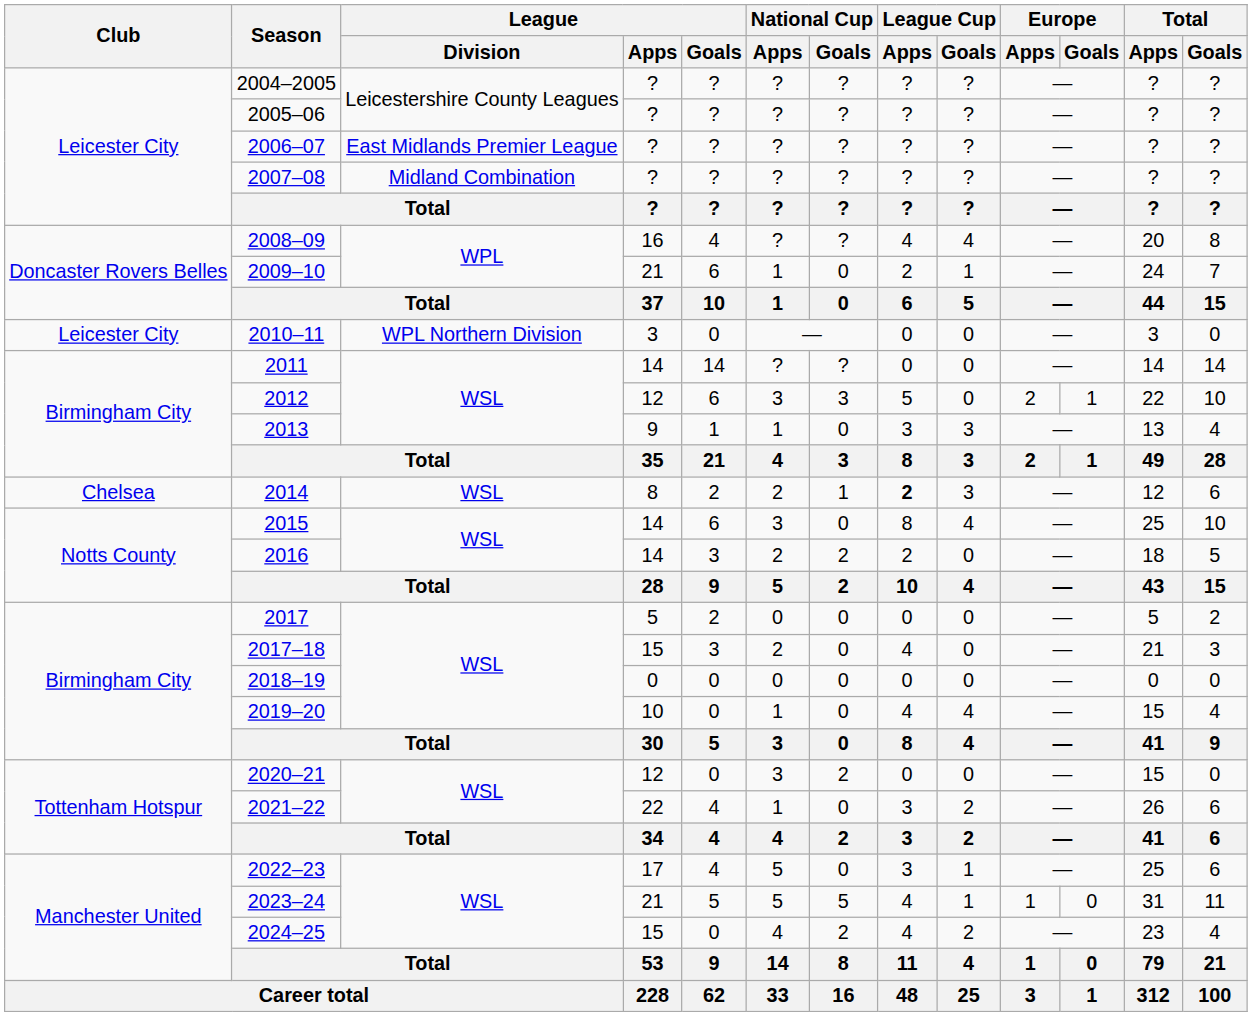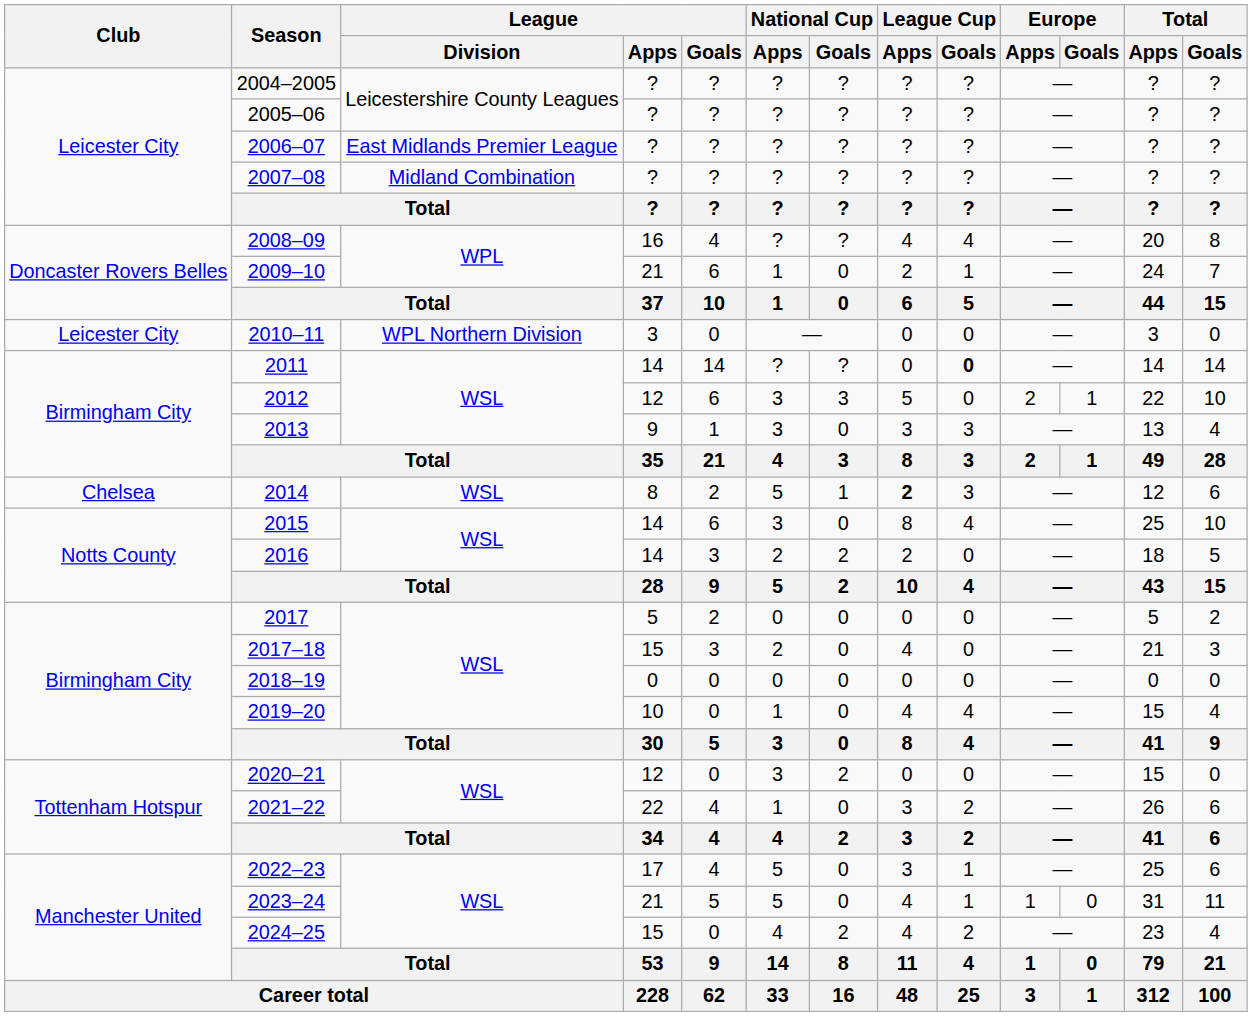 <table class="wikitable" style="text-align: center">
 <tr>
 <th rowspan="2">Club</th>
 <th rowspan="2">Season</th>
 <th colspan="3">League</th>
 <th colspan="2">National Cup</th>
 <th colspan="2">League Cup</th>
 <th colspan="2">Europe</th>
 <th colspan="2">Total</th>
 </tr>
 <tr>
 <th>Division</th>
 <th>Apps</th>
 <th>Goals</th>
 <th>Apps</th>
 <th>Goals</th>
 <th>Apps</th>
 <th>Goals</th>
 <th>Apps</th>
 <th>Goals</th>
 <th>Apps</th>
 <th>Goals</th>
 </tr>
 <tr>
 <td rowspan="5"><a href='#'>Leicester City</a></td>
 <td>2004–2005</td>
 <td rowspan="2">Leicestershire County Leagues</td>
 <td>?</td>
 <td>?</td>
 <td>?</td>
 <td>?</td>
 <td>?</td>
 <td>?</td>
 <td colspan="2">—</td>
 <td>?</td>
 <td>?</td>
 </tr>
 <tr>
 <td>2005–06</td>
 <td>?</td>
 <td>?</td>
 <td>?</td>
 <td>?</td>
 <td>?</td>
 <td>?</td>
 <td colspan="2">—</td>
 <td>?</td>
 <td>?</td>
 </tr>
 <tr>
 <td><a href='#'>2006–07</a></td>
 <td><a href='#'>East Midlands Premier League</a></td>
 <td>?</td>
 <td>?</td>
 <td>?</td>
 <td>?</td>
 <td>?</td>
 <td>?</td>
 <td colspan="2">—</td>
 <td>?</td>
 <td>?</td>
 </tr>
 <tr>
 <td><a href='#'>2007–08</a></td>
 <td><a href='#'>Midland Combination</a></td>
 <td>?</td>
 <td>?</td>
 <td>?</td>
 <td>?</td>
 <td>?</td>
 <td>?</td>
 <td colspan="2">—</td>
 <td>?</td>
 <td>?</td>
 </tr>
 <tr>
 <th colspan="2">Total</th>
 <th>?</th>
 <th>?</th>
 <th>?</th>
 <th>?</th>
 <th>?</th>
 <th>?</th>
 <th colspan="2">—</th>
 <th>?</th>
 <th>?</th>
 </tr>
 <tr>
 <td rowspan="3"><a href='#'>Doncaster Rovers Belles</a></td>
 <td><a href='#'>2008–09</a></td>
 <td rowspan="2"><a href='#'>WPL</a></td>
 <td>16</td>
 <td>4</td>
 <td>?</td>
 <td>?</td>
 <td>4</td>
 <td>4</td>
 <td colspan="2">—</td>
 <td>20</td>
 <td>8</td>
 </tr>
 <tr>
 <td><a href='#'>2009–10</a></td>
 <td>21</td>
 <td>6</td>
 <td>1</td>
 <td>0</td>
 <td>2</td>
 <td>1</td>
 <td colspan="2">—</td>
 <td>24</td>
 <td>7</td>
 </tr>
 <tr>
 <th colspan="2">Total</th>
 <th>37</th>
 <th>10</th>
 <th>1</th>
 <th>0</th>
 <th>6</th>
 <th>5</th>
 <th colspan="2">—</th>
 <th>44</th>
 <th>15</th>
 </tr>
 <tr>
 <td><a href='#'>Leicester City</a></td>
 <td><a href='#'>2010–11</a></td>
 <td><a href='#'>WPL Northern Division</a></td>
 <td>3</td>
 <td>0</td>
 <td colspan=2>—</td>
 <td>0</td>
 <td>0</td>
 <td colspan=2>—</td>
 <td>3</td>
 <td>0</td>
 </tr>
 <tr>
 <td rowspan="4"><a href='#'>Birmingham City</a></td>
 <td><a href='#'>2011</a></td>
 <td rowspan="3"><a href='#'>WSL</a></td>
 <td>14</td>
 <td>14</td>
 <td>?</td>
 <td>?</td>
 <td>0</td>
-<td>0</td>
+<td><strong>0</strong></td>
 <td colspan="2">—</td>
 <td>14</td>
 <td>14</td>
 </tr>
 <tr>
 <td><a href='#'>2012</a></td>
 <td>12</td>
 <td>6</td>
 <td>3</td>
 <td>3</td>
 <td>5</td>
 <td>0</td>
 <td>2</td>
 <td>1</td>
 <td>22</td>
 <td>10</td>
 </tr>
 <tr>
 <td><a href='#'>2013</a></td>
 <td>9</td>
 <td>1</td>
-<td>1</td>
+<td>3</td>
 <td>0</td>
 <td>3</td>
 <td>3</td>
 <td colspan="2">—</td>
 <td>13</td>
 <td>4</td>
 </tr>
 <tr>
 <th colspan="2">Total</th>
 <th>35</th>
 <th>21</th>
 <th>4</th>
 <th>3</th>
 <th>8</th>
 <th>3</th>
 <th>2</th>
 <th>1</th>
 <th>49</th>
 <th>28</th>
 </tr>
 <tr>
 <td><a href='#'>Chelsea</a></td>
 <td><a href='#'>2014</a></td>
 <td><a href='#'>WSL</a></td>
 <td>8</td>
 <td>2</td>
-<td>2</td>
+<td>5</td>
 <td>1</td>
 <td><strong>2</strong></td>
 <td>3</td>
 <td colspan=2>—</td>
 <td>12</td>
 <td>6</td>
 </tr>
 <tr>
 <td rowspan="3"><a href='#'>Notts County</a></td>
 <td><a href='#'>2015</a></td>
 <td rowspan="2"><a href='#'>WSL</a></td>
 <td>14</td>
 <td>6</td>
 <td>3</td>
 <td>0</td>
 <td>8</td>
 <td>4</td>
 <td colspan=2>—</td>
 <td>25</td>
 <td>10</td>
 </tr>
 <tr>
 <td><a href='#'>2016</a></td>
 <td>14</td>
 <td>3</td>
 <td>2</td>
 <td>2</td>
 <td>2</td>
 <td>0</td>
 <td colspan=2>—</td>
 <td>18</td>
 <td>5</td>
 </tr>
 <tr>
 <th colspan="2">Total</th>
 <th>28</th>
 <th>9</th>
 <th>5</th>
 <th>2</th>
 <th>10</th>
 <th>4</th>
 <th colspan=2>—</th>
 <th>43</th>
 <th>15</th>
 </tr>
 <tr>
 <td rowspan="5"><a href='#'>Birmingham City</a></td>
 <td><a href='#'>2017</a></td>
 <td rowspan="4"><a href='#'>WSL</a></td>
 <td>5</td>
 <td>2</td>
 <td>0</td>
 <td>0</td>
 <td>0</td>
 <td>0</td>
 <td colspan="2">—</td>
 <td>5</td>
 <td>2</td>
 </tr>
 <tr>
 <td><a href='#'>2017–18</a></td>
 <td>15</td>
 <td>3</td>
 <td>2</td>
 <td>0</td>
 <td>4</td>
 <td>0</td>
 <td colspan="2">—</td>
 <td>21</td>
 <td>3</td>
 </tr>
 <tr>
 <td><a href='#'>2018–19</a></td>
 <td>0</td>
 <td>0</td>
 <td>0</td>
 <td>0</td>
 <td>0</td>
 <td>0</td>
 <td colspan="2">—</td>
 <td>0</td>
 <td>0</td>
 </tr>
 <tr>
 <td><a href='#'>2019–20</a></td>
 <td>10</td>
 <td>0</td>
 <td>1</td>
 <td>0</td>
 <td>4</td>
 <td>4</td>
 <td colspan="2">—</td>
 <td>15</td>
 <td>4</td>
 </tr>
 <tr>
 <th colspan="2">Total</th>
 <th>30</th>
 <th>5</th>
 <th>3</th>
 <th>0</th>
 <th>8</th>
 <th>4</th>
 <th colspan=2>—</th>
 <th>41</th>
 <th>9</th>
 </tr>
 <tr>
 <td rowspan="3"><a href='#'>Tottenham Hotspur</a></td>
 <td><a href='#'>2020–21</a></td>
 <td rowspan="2"><a href='#'>WSL</a></td>
 <td>12</td>
 <td>0</td>
 <td>3</td>
 <td>2</td>
 <td>0</td>
 <td>0</td>
 <td colspan="2">—</td>
 <td>15</td>
 <td>0</td>
 </tr>
 <tr>
 <td><a href='#'>2021–22</a></td>
 <td>22</td>
 <td>4</td>
 <td>1</td>
 <td>0</td>
 <td>3</td>
 <td>2</td>
 <td colspan="2">—</td>
 <td>26</td>
 <td>6</td>
 </tr>
 <tr>
 <th colspan="2">Total</th>
 <th>34</th>
 <th>4</th>
 <th>4</th>
 <th>2</th>
 <th>3</th>
 <th>2</th>
 <th colspan=2>—</th>
 <th>41</th>
 <th>6</th>
 </tr>
 <tr>
 <td rowspan="4"><a href='#'>Manchester United</a></td>
 <td><a href='#'>2022–23</a></td>
 <td rowspan="3"><a href='#'>WSL</a></td>
 <td>17</td>
 <td>4</td>
 <td>5</td>
 <td>0</td>
 <td>3</td>
 <td>1</td>
 <td colspan="2">—</td>
 <td>25</td>
 <td>6</td>
 </tr>
 <tr>
 <td><a href='#'>2023–24</a></td>
 <td>21</td>
 <td>5</td>
 <td>5</td>
-<td>5</td>
+<td>0</td>
 <td>4</td>
 <td>1</td>
 <td>1</td>
 <td>0</td>
 <td>31</td>
 <td>11</td>
 </tr>
 <tr>
 <td><a href='#'>2024–25</a></td>
 <td>15</td>
 <td>0</td>
 <td>4</td>
 <td>2</td>
 <td>4</td>
 <td>2</td>
 <td colspan="2">—</td>
 <td>23</td>
 <td>4</td>
 </tr>
 <tr>
 <th colspan="2">Total</th>
 <th>53</th>
 <th>9</th>
 <th>14</th>
 <th>8</th>
 <th>11</th>
 <th>4</th>
 <th>1</th>
 <th>0</th>
 <th>79</th>
 <th>21</th>
 </tr>
 <tr>
 <th colspan="3">Career total</th>
 <th>228</th>
 <th>62</th>
 <th>33</th>
 <th>16</th>
 <th>48</th>
 <th>25</th>
 <th>3</th>
 <th>1</th>
 <th>312</th>
 <th>100</th>
 </tr>
 </table>
